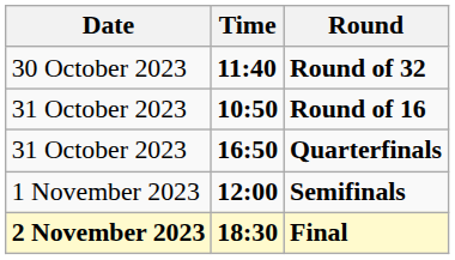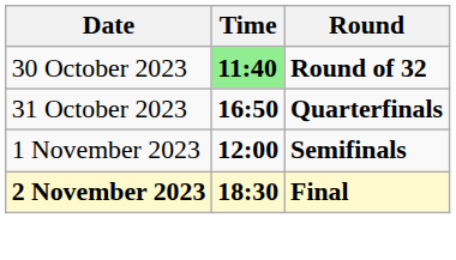 <table class="wikitable">
 <tr>
 <th>Date</th>
 <th>Time</th>
 <th>Round</th>
 </tr>
 <tr>
 <td>30 October 2023</td>
-<td><strong>11:40</strong></td>
+<td style="background: lightgreen;"><strong>11:40</strong></td>
 <td><strong>Round of 32</strong></td>
-</tr>
-<tr>
-<td>31 October 2023</td>
-<td><strong>10:50</strong></td>
-<td><strong>Round of 16</strong></td>
 </tr>
 <tr>
 <td>31 October 2023</td>
 <td><strong>16:50</strong></td>
 <td><strong>Quarterfinals</strong></td>
 </tr>
 <tr>
 <td>1 November 2023</td>
 <td><strong>12:00</strong></td>
 <td><strong>Semifinals</strong></td>
 </tr>
 <tr style=background:lemonchiffon>
 <td><strong>2 November 2023</strong></td>
 <td><strong>18:30</strong></td>
 <td><strong>Final</strong></td>
 </tr>
 </table>
